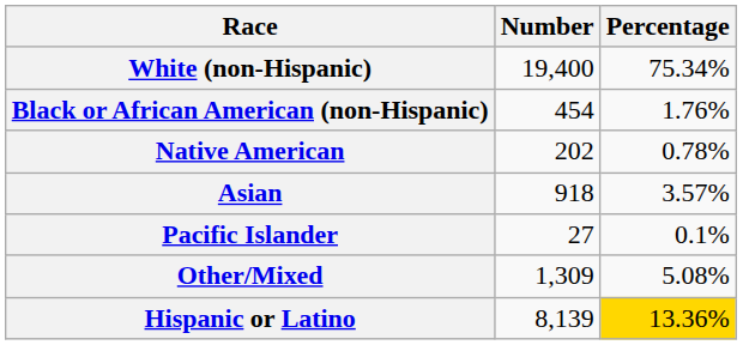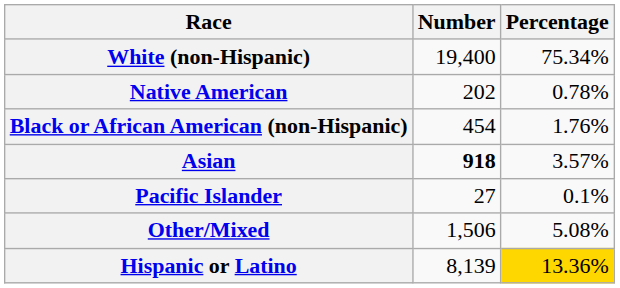 <table class="wikitable" style="text-align:right">
 <tr>
 <th scope="col">Race</th>
 <th scope="col">Number</th>
 <th scope="col">Percentage</th>
 </tr>
 <tr>
 <th scope="row"><a href='#'>White</a> (non-Hispanic)</th>
 <td>19,400</td>
 <td>75.34%</td>
 </tr>
 <tr>
+<th scope="row"><a href='#'>Native American</a></th>
+<td>202</td>
+<td>0.78%</td>
+</tr>
+<tr>
 <th scope="row"><a href='#'>Black or African American</a> (non-Hispanic)</th>
 <td>454</td>
 <td>1.76%</td>
 </tr>
 <tr>
-<th scope="row"><a href='#'>Native American</a></th>
-<td>202</td>
-<td>0.78%</td>
-</tr>
-<tr>
 <th scope="row"><a href='#'>Asian</a></th>
-<td>918</td>
+<td><strong>918</strong></td>
 <td>3.57%</td>
 </tr>
 <tr>
 <th scope="row"><a href='#'>Pacific Islander</a></th>
 <td>27</td>
 <td>0.1%</td>
 </tr>
 <tr>
 <th scope="row"><a href='#'>Other/Mixed</a></th>
-<td>1,309</td>
+<td>1,506</td>
 <td>5.08%</td>
 </tr>
 <tr>
 <th scope="row"><a href='#'>Hispanic</a> or <a href='#'>Latino</a></th>
 <td>8,139</td>
 <td style="background: gold;">13.36%</td>
 </tr>
 </table>
